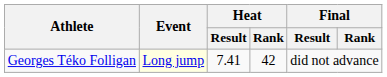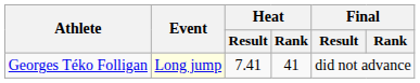 <table class="wikitable" style="font-size:90%;">
 <tr>
 <th rowspan="2">Athlete</th>
 <th rowspan="2">Event</th>
 <th colspan="2">Heat</th>
 <th colspan="2">Final</th>
 </tr>
 <tr style="font-size:95%">
 <th>Result</th>
 <th>Rank</th>
 <th>Result</th>
 <th>Rank</th>
 </tr>
 <tr align=center>
 <td align=left><a href='#'>Georges Téko Folligan</a></td>
 <td align=left style="background: lightyellow;"><a href='#'>Long jump</a></td>
 <td>7.41</td>
-<td>42</td>
+<td>41</td>
 <td colspan=2>did not advance</td>
 </tr>
 </table>
